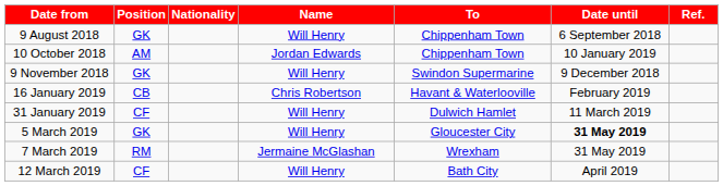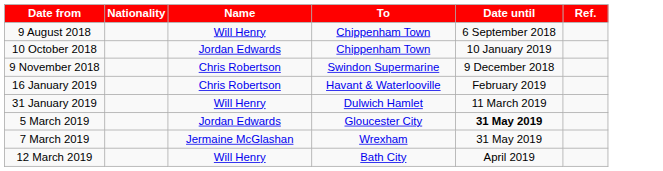 <table class="wikitable"  style="text-align:center; font-size:90%; ">
 <tr>
 <th style="background:#FF0000; color:white; width:120px;">Date from</th>
-<th style="background:#FF0000; color:white; width:50px;">Position</th>
 <th style="background:#FF0000; color:white; width:50px;">Nationality</th>
 <th style="background:#FF0000; color:white; width:175px;">Name</th>
 <th style="background:#FF0000; color:white; width:175px;">To</th>
 <th style="background:#FF0000; color:white; width:130px;">Date until</th>
 <th style="background:#FF0000; color:white; width:50px;">Ref.</th>
 </tr>
 <tr>
 <td>9 August 2018</td>
-<td><a href='#'>GK</a></td>
 <td></td>
 <td><a href='#'>Will Henry</a></td>
 <td><a href='#'>Chippenham Town</a></td>
 <td>6 September 2018</td>
 <td></td>
 </tr>
 <tr>
 <td>10 October 2018</td>
-<td><a href='#'>AM</a></td>
 <td></td>
 <td><a href='#'>Jordan Edwards</a></td>
 <td><a href='#'>Chippenham Town</a></td>
 <td>10 January 2019</td>
 <td></td>
 </tr>
 <tr>
 <td>9 November 2018</td>
-<td><a href='#'>GK</a></td>
 <td></td>
-<td><a href='#'>Will Henry</a></td>
+<td><a href='#'>Chris Robertson</a></td>
 <td><a href='#'>Swindon Supermarine</a></td>
 <td>9 December 2018</td>
 <td></td>
 </tr>
 <tr>
 <td>16 January 2019</td>
-<td><a href='#'>CB</a></td>
 <td></td>
 <td><a href='#'>Chris Robertson</a></td>
 <td><a href='#'>Havant & Waterlooville</a></td>
 <td>February 2019</td>
 <td></td>
 </tr>
 <tr>
 <td>31 January 2019</td>
-<td><a href='#'>CF</a></td>
 <td></td>
 <td><a href='#'>Will Henry</a></td>
 <td><a href='#'>Dulwich Hamlet</a></td>
 <td>11 March 2019</td>
 <td></td>
 </tr>
 <tr>
 <td>5 March 2019</td>
-<td><a href='#'>GK</a></td>
 <td></td>
-<td><a href='#'>Will Henry</a></td>
+<td><a href='#'>Jordan Edwards</a></td>
 <td><a href='#'>Gloucester City</a></td>
 <td><strong>31 May 2019</strong></td>
 <td></td>
 </tr>
 <tr>
 <td>7 March 2019</td>
-<td><a href='#'>RM</a></td>
 <td></td>
 <td><a href='#'>Jermaine McGlashan</a></td>
 <td> <a href='#'>Wrexham</a></td>
 <td>31 May 2019</td>
 <td></td>
 </tr>
 <tr>
 <td>12 March 2019</td>
-<td><a href='#'>CF</a></td>
 <td></td>
 <td><a href='#'>Will Henry</a></td>
 <td><a href='#'>Bath City</a></td>
 <td>April 2019</td>
 <td></td>
 </tr>
 </table>
